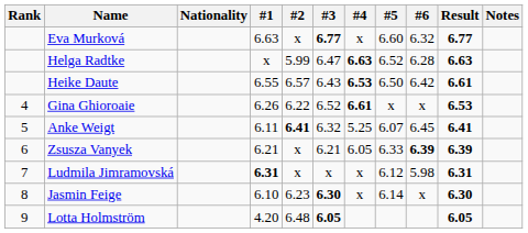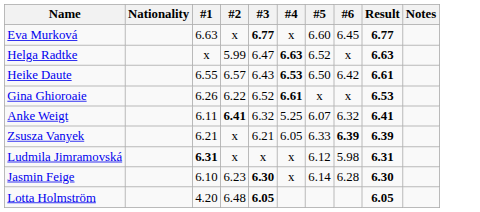 <table class="wikitable sortable" style="text-align:center">
 <tr>
-<th>Rank</th>
 <th>Name</th>
 <th>Nationality</th>
 <th>#1</th>
 <th>#2</th>
 <th>#3</th>
 <th>#4</th>
 <th>#5</th>
 <th>#6</th>
 <th>Result</th>
 <th>Notes</th>
 </tr>
 <tr>
-<td></td>
 <td align="left"><a href='#'>Eva Murková</a></td>
 <td align=left></td>
 <td>6.63</td>
 <td>x</td>
 <td><strong>6.77</strong></td>
 <td>x</td>
 <td>6.60</td>
-<td>6.32</td>
+<td>6.45</td>
 <td><strong>6.77</strong></td>
 <td></td>
 </tr>
 <tr>
-<td></td>
 <td align="left"><a href='#'>Helga Radtke</a></td>
 <td align=left></td>
 <td>x</td>
 <td>5.99</td>
 <td>6.47</td>
 <td><strong>6.63</strong></td>
 <td>6.52</td>
-<td>6.28</td>
+<td>x</td>
 <td><strong>6.63</strong></td>
 <td></td>
 </tr>
 <tr>
-<td></td>
 <td align="left"><a href='#'>Heike Daute</a></td>
 <td align=left></td>
 <td>6.55</td>
 <td>6.57</td>
 <td>6.43</td>
 <td><strong>6.53</strong></td>
 <td>6.50</td>
 <td>6.42</td>
 <td><strong>6.61</strong></td>
 <td></td>
 </tr>
 <tr>
-<td>4</td>
 <td align="left"><a href='#'>Gina Ghioroaie</a></td>
 <td align=left></td>
 <td>6.26</td>
 <td>6.22</td>
 <td>6.52</td>
 <td><strong>6.61</strong></td>
 <td>x</td>
 <td>x</td>
 <td><strong>6.53</strong></td>
 <td></td>
 </tr>
 <tr>
-<td>5</td>
 <td align="left"><a href='#'>Anke Weigt</a></td>
 <td align=left></td>
 <td>6.11</td>
 <td><strong>6.41</strong></td>
 <td>6.32</td>
 <td>5.25</td>
 <td>6.07</td>
-<td>6.45</td>
+<td>6.32</td>
 <td><strong>6.41</strong></td>
 <td></td>
 </tr>
 <tr>
-<td>6</td>
 <td align="left"><a href='#'>Zsusza Vanyek</a></td>
 <td align=left></td>
 <td>6.21</td>
 <td>x</td>
 <td>6.21</td>
 <td>6.05</td>
 <td>6.33</td>
 <td><strong>6.39</strong></td>
 <td><strong>6.39</strong></td>
 <td></td>
 </tr>
 <tr>
-<td>7</td>
 <td align="left"><a href='#'>Ludmila Jimramovská</a></td>
 <td align=left></td>
 <td><strong>6.31</strong></td>
 <td>x</td>
 <td>x</td>
 <td>x</td>
 <td>6.12</td>
 <td>5.98</td>
 <td><strong>6.31</strong></td>
 <td></td>
 </tr>
 <tr>
-<td>8</td>
 <td align="left"><a href='#'>Jasmin Feige</a></td>
 <td align=left></td>
 <td>6.10</td>
 <td>6.23</td>
 <td><strong>6.30</strong></td>
 <td>x</td>
 <td>6.14</td>
-<td>x</td>
+<td>6.28</td>
 <td><strong>6.30</strong></td>
 <td></td>
 </tr>
 <tr>
-<td>9</td>
 <td align="left"><a href='#'>Lotta Holmström</a></td>
 <td align=left></td>
 <td>4.20</td>
 <td>6.48</td>
 <td><strong>6.05</strong></td>
 <td></td>
 <td></td>
 <td></td>
 <td><strong>6.05</strong></td>
 <td></td>
 </tr>
 </table>
